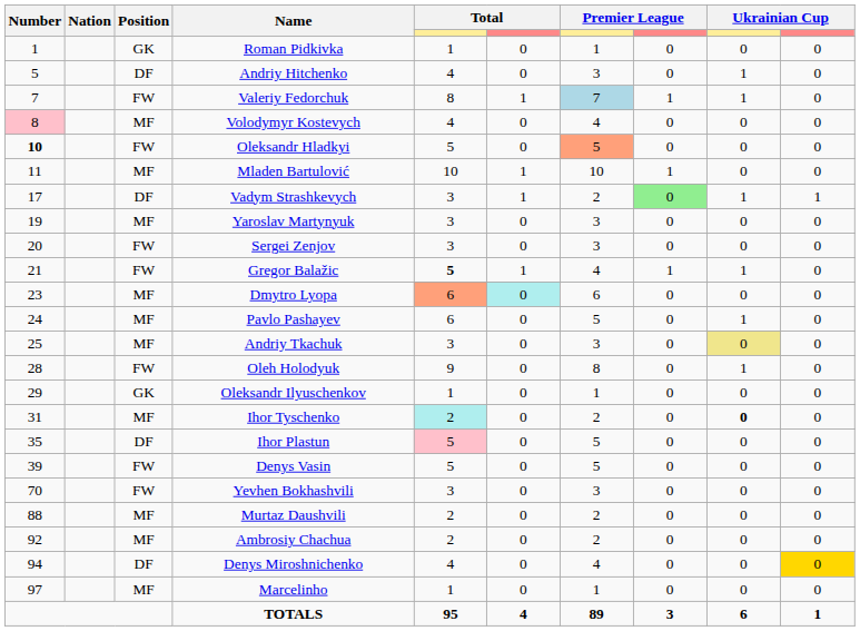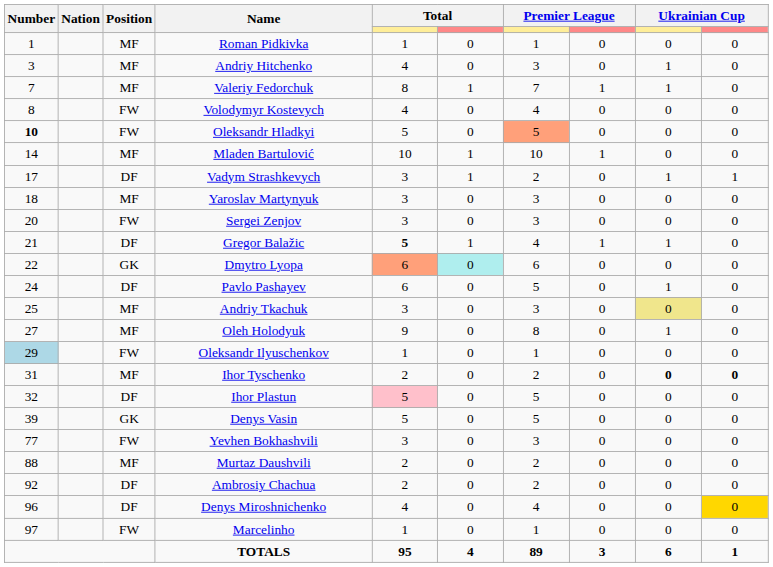 <table class="wikitable" style="font-size: 95%; text-align: center;">
 <tr>
 <th width=40 rowspan="2">Number</th>
 <th width=40 rowspan="2">Nation</th>
 <th width=40 rowspan="2">Position</th>
 <th width=250 rowspan="2">Name</th>
 <th width=150 colspan="2">Total</th>
 <th width=150 colspan="2"><a href='#'>Premier League</a></th>
 <th width=150 colspan="2"><a href='#'>Ukrainian Cup</a></th>
 </tr>
 <tr>
 <th width=60 style="background: #FFEE99"></th>
 <th width=60 style="background: #FF8888"></th>
 <th width=60 style="background: #FFEE99"></th>
 <th width=60 style="background: #FF8888"></th>
 <th width=60 style="background: #FFEE99"></th>
 <th width=60 style="background: #FF8888"></th>
 </tr>
 <tr>
 <td>1</td>
 <td></td>
-<td>GK</td>
+<td>MF</td>
 <td><a href='#'>Roman Pidkivka</a></td>
 <td>1</td>
 <td>0</td>
 <td>1</td>
 <td>0</td>
 <td>0</td>
 <td>0</td>
 </tr>
 <tr>
-<td>5</td>
+<td>3</td>
 <td></td>
-<td>DF</td>
+<td>MF</td>
 <td><a href='#'>Andriy Hitchenko</a></td>
 <td>4</td>
 <td>0</td>
 <td>3</td>
 <td>0</td>
 <td>1</td>
 <td>0</td>
 </tr>
 <tr>
 <td>7</td>
 <td></td>
-<td>FW</td>
+<td>MF</td>
 <td><a href='#'>Valeriy Fedorchuk</a></td>
 <td>8</td>
 <td>1</td>
-<td style="background: lightblue;">7</td>
+<td>7</td>
 <td>1</td>
 <td>1</td>
 <td>0</td>
 </tr>
 <tr>
-<td style="background: pink;">8</td>
+<td>8</td>
 <td></td>
-<td>MF</td>
+<td>FW</td>
 <td><a href='#'>Volodymyr Kostevych</a></td>
 <td>4</td>
 <td>0</td>
 <td>4</td>
 <td>0</td>
 <td>0</td>
 <td>0</td>
 </tr>
 <tr>
 <td><strong>10</strong></td>
 <td></td>
 <td>FW</td>
 <td><a href='#'>Oleksandr Hladkyi</a></td>
 <td>5</td>
 <td>0</td>
 <td style="background: lightsalmon;">5</td>
 <td>0</td>
 <td>0</td>
 <td>0</td>
 </tr>
 <tr>
-<td>11</td>
+<td>14</td>
 <td></td>
 <td>MF</td>
 <td><a href='#'>Mladen Bartulović</a></td>
 <td>10</td>
 <td>1</td>
 <td>10</td>
 <td>1</td>
 <td>0</td>
 <td>0</td>
 </tr>
 <tr>
 <td>17</td>
 <td></td>
 <td>DF</td>
 <td><a href='#'>Vadym Strashkevych</a></td>
 <td>3</td>
 <td>1</td>
 <td>2</td>
-<td style="background: lightgreen;">0</td>
+<td>0</td>
 <td>1</td>
 <td>1</td>
 </tr>
 <tr>
-<td>19</td>
+<td>18</td>
 <td></td>
 <td>MF</td>
 <td><a href='#'>Yaroslav Martynyuk</a></td>
 <td>3</td>
 <td>0</td>
 <td>3</td>
 <td>0</td>
 <td>0</td>
 <td>0</td>
 </tr>
 <tr>
 <td>20</td>
 <td></td>
 <td>FW</td>
 <td><a href='#'>Sergei Zenjov</a></td>
 <td>3</td>
 <td>0</td>
 <td>3</td>
 <td>0</td>
 <td>0</td>
 <td>0</td>
 </tr>
 <tr>
 <td>21</td>
 <td></td>
-<td>FW</td>
+<td>DF</td>
 <td><a href='#'>Gregor Balažic</a></td>
 <td><strong>5</strong></td>
 <td>1</td>
 <td>4</td>
 <td>1</td>
 <td>1</td>
 <td>0</td>
 </tr>
 <tr>
-<td>23</td>
+<td>22</td>
 <td></td>
-<td>MF</td>
+<td>GK</td>
 <td><a href='#'>Dmytro Lyopa</a></td>
 <td style="background: lightsalmon;">6</td>
 <td style="background: paleturquoise;">0</td>
 <td>6</td>
 <td>0</td>
 <td>0</td>
 <td>0</td>
 </tr>
 <tr>
 <td>24</td>
 <td></td>
-<td>MF</td>
+<td>DF</td>
 <td><a href='#'>Pavlo Pashayev</a></td>
 <td>6</td>
 <td>0</td>
 <td>5</td>
 <td>0</td>
 <td>1</td>
 <td>0</td>
 </tr>
 <tr>
 <td>25</td>
 <td></td>
 <td>MF</td>
 <td><a href='#'>Andriy Tkachuk</a></td>
 <td>3</td>
 <td>0</td>
 <td>3</td>
 <td>0</td>
 <td style="background: khaki;">0</td>
 <td>0</td>
 </tr>
 <tr>
-<td>28</td>
+<td>27</td>
 <td></td>
-<td>FW</td>
+<td>MF</td>
 <td><a href='#'>Oleh Holodyuk</a></td>
 <td>9</td>
 <td>0</td>
 <td>8</td>
 <td>0</td>
 <td>1</td>
 <td>0</td>
 </tr>
 <tr>
-<td>29</td>
+<td style="background: lightblue;">29</td>
 <td></td>
-<td>GK</td>
+<td>FW</td>
 <td><a href='#'>Oleksandr Ilyuschenkov</a></td>
 <td>1</td>
 <td>0</td>
 <td>1</td>
 <td>0</td>
 <td>0</td>
 <td>0</td>
 </tr>
 <tr>
 <td>31</td>
 <td></td>
 <td>MF</td>
 <td><a href='#'>Ihor Tyschenko</a></td>
-<td style="background: paleturquoise;">2</td>
+<td>2</td>
 <td>0</td>
 <td>2</td>
 <td>0</td>
 <td><strong>0</strong></td>
-<td>0</td>
+<td><strong>0</strong></td>
 </tr>
 <tr>
-<td>35</td>
+<td>32</td>
 <td></td>
 <td>DF</td>
 <td><a href='#'>Ihor Plastun</a></td>
 <td style="background: pink;">5</td>
 <td>0</td>
 <td>5</td>
 <td>0</td>
 <td>0</td>
 <td>0</td>
 </tr>
 <tr>
 <td>39</td>
 <td></td>
-<td>FW</td>
+<td>GK</td>
 <td><a href='#'>Denys Vasin</a></td>
 <td>5</td>
 <td>0</td>
 <td>5</td>
 <td>0</td>
 <td>0</td>
 <td>0</td>
 </tr>
 <tr>
-<td>70</td>
+<td>77</td>
 <td></td>
 <td>FW</td>
 <td><a href='#'>Yevhen Bokhashvili</a></td>
 <td>3</td>
 <td>0</td>
 <td>3</td>
 <td>0</td>
 <td>0</td>
 <td>0</td>
 </tr>
 <tr>
 <td>88</td>
 <td></td>
 <td>MF</td>
 <td><a href='#'>Murtaz Daushvili</a></td>
 <td>2</td>
 <td>0</td>
 <td>2</td>
 <td>0</td>
 <td>0</td>
 <td>0</td>
 </tr>
 <tr>
 <td>92</td>
 <td></td>
-<td>MF</td>
+<td>DF</td>
 <td><a href='#'>Ambrosiy Chachua</a></td>
 <td>2</td>
 <td>0</td>
 <td>2</td>
 <td>0</td>
 <td>0</td>
 <td>0</td>
 </tr>
 <tr>
-<td>94</td>
+<td>96</td>
 <td></td>
 <td>DF</td>
 <td><a href='#'>Denys Miroshnichenko</a></td>
 <td>4</td>
 <td>0</td>
 <td>4</td>
 <td>0</td>
 <td>0</td>
 <td style="background: gold;">0</td>
 </tr>
 <tr>
 <td>97</td>
 <td></td>
-<td>MF</td>
+<td>FW</td>
 <td><a href='#'>Marcelinho</a></td>
 <td>1</td>
 <td>0</td>
 <td>1</td>
 <td>0</td>
 <td>0</td>
 <td>0</td>
 </tr>
 <tr>
 <td colspan="3"></td>
 <td><strong>TOTALS</strong></td>
 <td><strong>95</strong></td>
 <td><strong>4</strong></td>
 <td><strong>89</strong></td>
 <td><strong>3</strong></td>
 <td><strong>6</strong></td>
 <td><strong>1</strong></td>
 </tr>
 </table>
